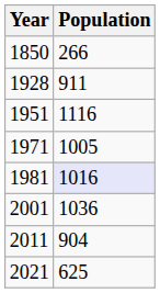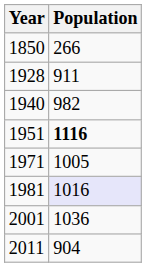 <table class=wikitable>
 <tr>
 <th>Year</th>
 <th>Population</th>
 </tr>
 <tr>
 <td>1850</td>
 <td>266</td>
 </tr>
 <tr>
 <td>1928</td>
 <td>911</td>
 </tr>
 <tr>
+<td>1940</td>
+<td>982</td>
+</tr>
+<tr>
 <td>1951</td>
-<td>1116</td>
+<td><strong>1116</strong></td>
 </tr>
 <tr>
 <td>1971</td>
 <td>1005</td>
 </tr>
 <tr>
 <td>1981</td>
 <td style="background: lavender;">1016</td>
 </tr>
 <tr>
 <td>2001</td>
 <td>1036</td>
 </tr>
 <tr>
 <td>2011</td>
 <td>904</td>
 </tr>
-<tr>
-<td>2021</td>
-<td>625</td>
-</tr>
 </table>
